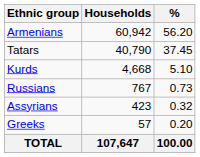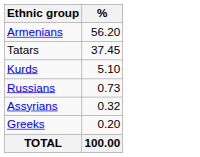 <table class="wikitable sortable">
 <tr>
 <th>Ethnic group</th>
-<th>Households</th>
 <th>%</th>
 </tr>
 <tr>
 <td><a href='#'>Armenians</a></td>
-<td align="right">60,942</td>
 <td align="right">56.20</td>
 </tr>
 <tr>
 <td>Tatars</td>
-<td align="right">40,790</td>
 <td align="right">37.45</td>
 </tr>
 <tr>
 <td><a href='#'>Kurds</a></td>
-<td align="right">4,668</td>
 <td align="right">5.10</td>
 </tr>
 <tr>
 <td><a href='#'>Russians</a></td>
-<td align="right">767</td>
 <td align="right">0.73</td>
 </tr>
 <tr>
 <td><a href='#'>Assyrians</a></td>
-<td align="right">423</td>
 <td align="right">0.32</td>
 </tr>
 <tr>
 <td><a href='#'>Greeks</a></td>
-<td align="right">57</td>
 <td align="right">0.20</td>
 </tr>
 <tr>
 <th>TOTAL</th>
-<th>107,647</th>
 <th>100.00</th>
 </tr>
 </table>
